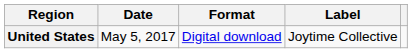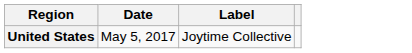 <table class="wikitable plainrowheaders">
 <tr>
 <th scope="col">Region</th>
 <th scope="col">Date</th>
-<th scope="col">Format</th>
 <th scope="col">Label</th>
 <th scope="col"></th>
 </tr>
 <tr>
 <th scope="row">United States</th>
 <td>May 5, 2017</td>
-<td><a href='#'>Digital download</a></td>
 <td>Joytime Collective</td>
 <td></td>
 </tr>
 </table>
